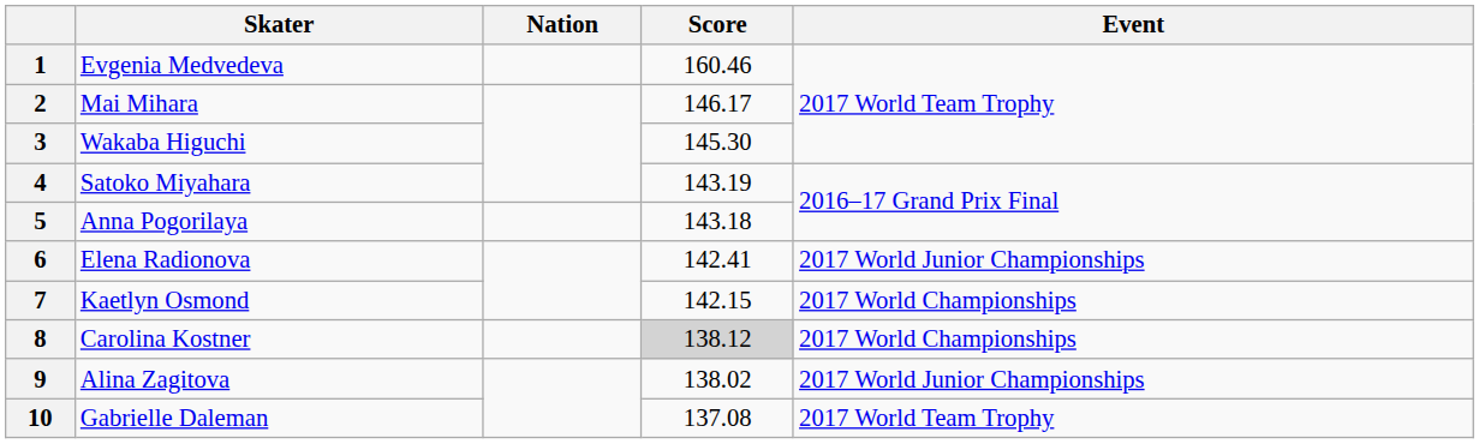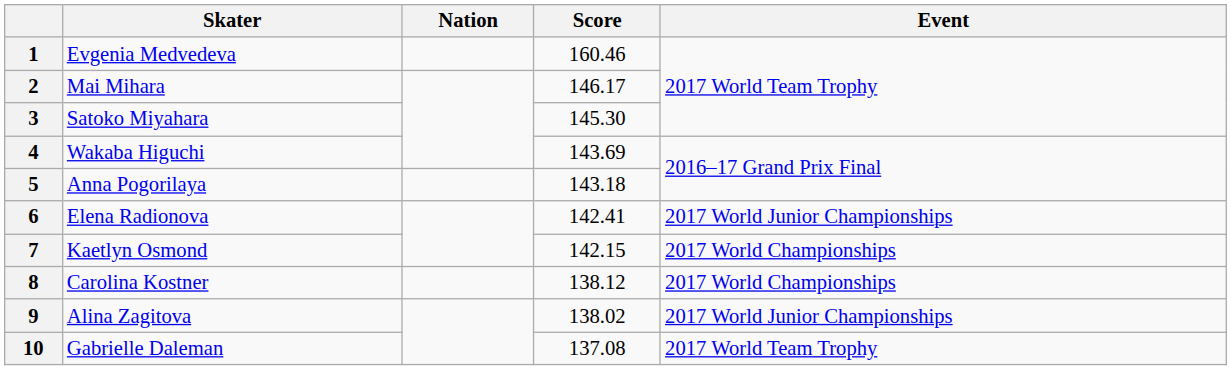 <table class="wikitable sortable" style="text-align:left; width:75%">
 <tr>
 <th scope="col"></th>
 <th scope="col">Skater</th>
 <th scope="col">Nation</th>
 <th scope="col">Score</th>
 <th scope="col">Event</th>
 </tr>
 <tr>
 <th scope="row">1</th>
 <td><a href='#'>Evgenia Medvedeva</a></td>
 <td></td>
 <td style="text-align:center;">160.46</td>
 <td rowspan="3"><a href='#'>2017 World Team Trophy</a></td>
 </tr>
 <tr>
 <th scope="row">2</th>
 <td><a href='#'>Mai Mihara</a></td>
 <td rowspan="3"></td>
 <td style="text-align:center;">146.17</td>
 </tr>
 <tr>
 <th scope="row">3</th>
-<td><a href='#'>Wakaba Higuchi</a></td>
+<td><a href='#'>Satoko Miyahara</a></td>
 <td style="text-align:center;">145.30</td>
 </tr>
 <tr>
 <th scope="row">4</th>
-<td><a href='#'>Satoko Miyahara</a></td>
-<td style="text-align:center;">143.19</td>
+<td><a href='#'>Wakaba Higuchi</a></td>
+<td style="text-align:center;">143.69</td>
 <td rowspan="2"><a href='#'>2016–17 Grand Prix Final</a></td>
 </tr>
 <tr>
 <th scope="row">5</th>
 <td><a href='#'>Anna Pogorilaya</a></td>
 <td></td>
 <td style="text-align:center;">143.18</td>
 </tr>
 <tr>
 <th scope="row">6</th>
 <td><a href='#'>Elena Radionova</a></td>
 <td rowspan="2"></td>
 <td style="text-align:center;">142.41</td>
 <td><a href='#'>2017 World Junior Championships</a></td>
 </tr>
 <tr>
 <th scope="row">7</th>
 <td><a href='#'>Kaetlyn Osmond</a></td>
 <td style="text-align:center;">142.15</td>
 <td><a href='#'>2017 World Championships</a></td>
 </tr>
 <tr>
 <th scope="row">8</th>
 <td><a href='#'>Carolina Kostner</a></td>
 <td></td>
-<td style="background: lightgrey; text-align:center;">138.12</td>
+<td style="text-align:center;">138.12</td>
 <td><a href='#'>2017 World Championships</a></td>
 </tr>
 <tr>
 <th scope="row">9</th>
 <td><a href='#'>Alina Zagitova</a></td>
 <td rowspan="2"></td>
 <td style="text-align:center;">138.02</td>
 <td><a href='#'>2017 World Junior Championships</a></td>
 </tr>
 <tr>
 <th scope="row">10</th>
 <td><a href='#'>Gabrielle Daleman</a></td>
 <td style="text-align:center;">137.08</td>
 <td><a href='#'>2017 World Team Trophy</a></td>
 </tr>
 </table>
